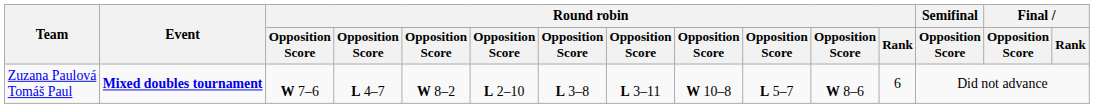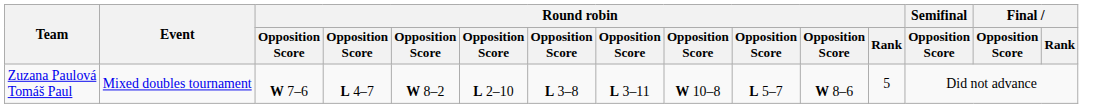 <table class=wikitable style=font-size:90%>
 <tr>
 <th rowspan=2>Team</th>
 <th rowspan=2>Event</th>
 <th colspan=10>Round robin</th>
 <th>Semifinal</th>
 <th colspan=2>Final / </th>
 </tr>
 <tr style=font-size:95%>
 <th>Opposition<br>Score</th>
 <th>Opposition<br>Score</th>
 <th>Opposition<br>Score</th>
 <th>Opposition<br>Score</th>
 <th>Opposition<br>Score</th>
 <th>Opposition<br>Score</th>
 <th>Opposition<br>Score</th>
 <th>Opposition<br>Score</th>
 <th>Opposition<br>Score</th>
 <th>Rank</th>
 <th>Opposition<br>Score</th>
 <th>Opposition<br>Score</th>
 <th>Rank</th>
 </tr>
 <tr align=center>
 <td align=left><a href='#'>Zuzana Paulová</a><br><a href='#'>Tomáš Paul</a></td>
-<td align=left><strong><a href='#'>Mixed doubles tournament</a></strong></td>
+<td align=left><a href='#'>Mixed doubles tournament</a></td>
 <td><br><strong>W</strong> 7–6</td>
 <td><br><strong>L</strong> 4–7</td>
 <td><br><strong>W</strong> 8–2</td>
 <td><br><strong>L</strong> 2–10</td>
 <td><br><strong>L</strong> 3–8</td>
 <td><br><strong>L</strong> 3–11</td>
 <td><br><strong>W</strong> 10–8</td>
 <td><br><strong>L</strong> 5–7</td>
 <td><br><strong>W</strong> 8–6</td>
-<td>6</td>
+<td>5</td>
 <td colspan="3">Did not advance</td>
 </tr>
 </table>
